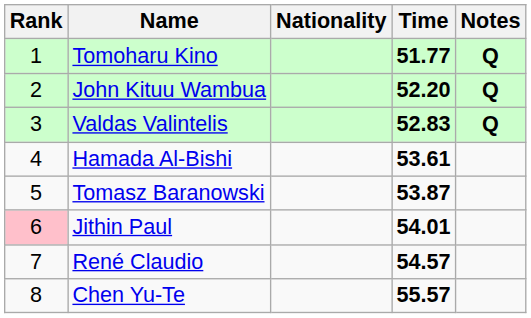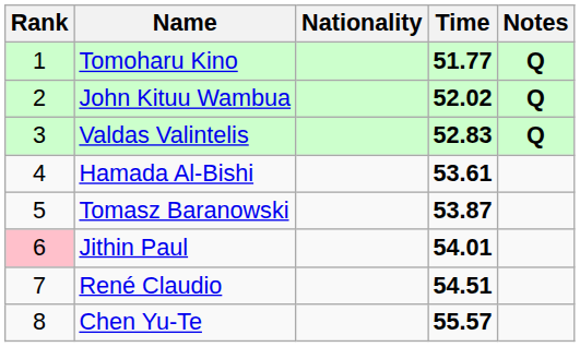 <table class="wikitable sortable" style="text-align:center">
 <tr>
 <th>Rank</th>
 <th>Name</th>
 <th>Nationality</th>
 <th>Time</th>
 <th>Notes</th>
 </tr>
 <tr bgcolor=ccffcc>
 <td>1</td>
 <td align=left><a href='#'>Tomoharu Kino</a></td>
 <td align=left></td>
 <td><strong>51.77</strong></td>
 <td><strong>Q</strong></td>
 </tr>
 <tr bgcolor=ccffcc>
 <td>2</td>
 <td align=left><a href='#'>John Kituu Wambua</a></td>
 <td align=left></td>
-<td><strong>52.20</strong></td>
+<td><strong>52.02</strong></td>
 <td><strong>Q</strong></td>
 </tr>
 <tr bgcolor=ccffcc>
 <td>3</td>
 <td align=left><a href='#'>Valdas Valintelis</a></td>
 <td align=left></td>
 <td><strong>52.83</strong></td>
 <td><strong>Q</strong></td>
 </tr>
 <tr>
 <td>4</td>
 <td align=left><a href='#'>Hamada Al-Bishi</a></td>
 <td align=left></td>
 <td><strong>53.61</strong></td>
 <td></td>
 </tr>
 <tr>
 <td>5</td>
 <td align=left><a href='#'>Tomasz Baranowski</a></td>
 <td align=left></td>
 <td><strong>53.87</strong></td>
 <td></td>
 </tr>
 <tr>
 <td style="background: pink;">6</td>
 <td align=left><a href='#'>Jithin Paul</a></td>
 <td align=left></td>
 <td><strong>54.01</strong></td>
 <td></td>
 </tr>
 <tr>
 <td>7</td>
 <td align=left><a href='#'>René Claudio</a></td>
 <td align=left></td>
-<td><strong>54.57</strong></td>
+<td><strong>54.51</strong></td>
 <td></td>
 </tr>
 <tr>
 <td>8</td>
 <td align=left><a href='#'>Chen Yu-Te</a></td>
 <td align=left></td>
 <td><strong>55.57</strong></td>
 <td></td>
 </tr>
 </table>
